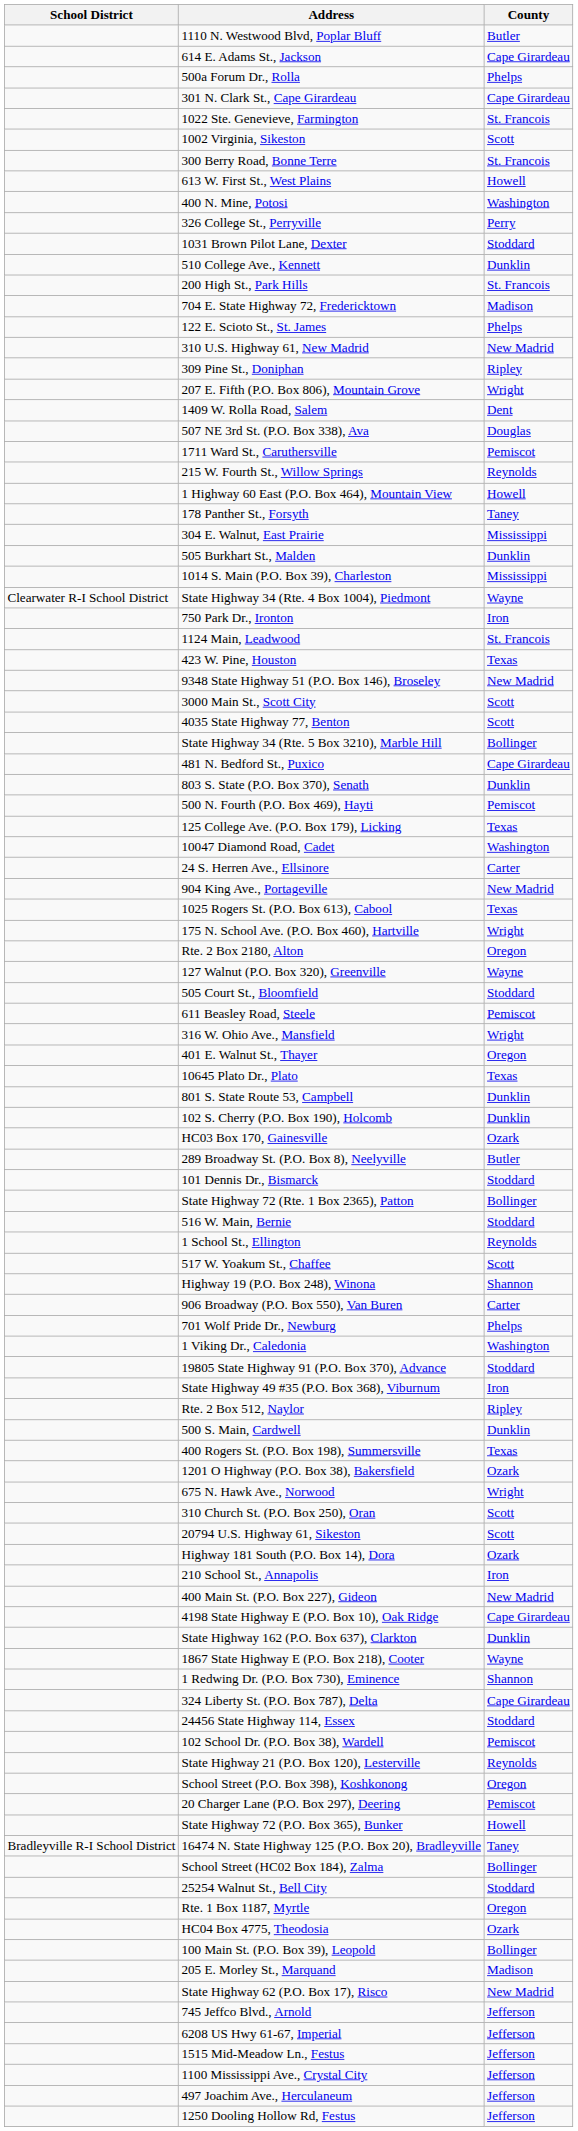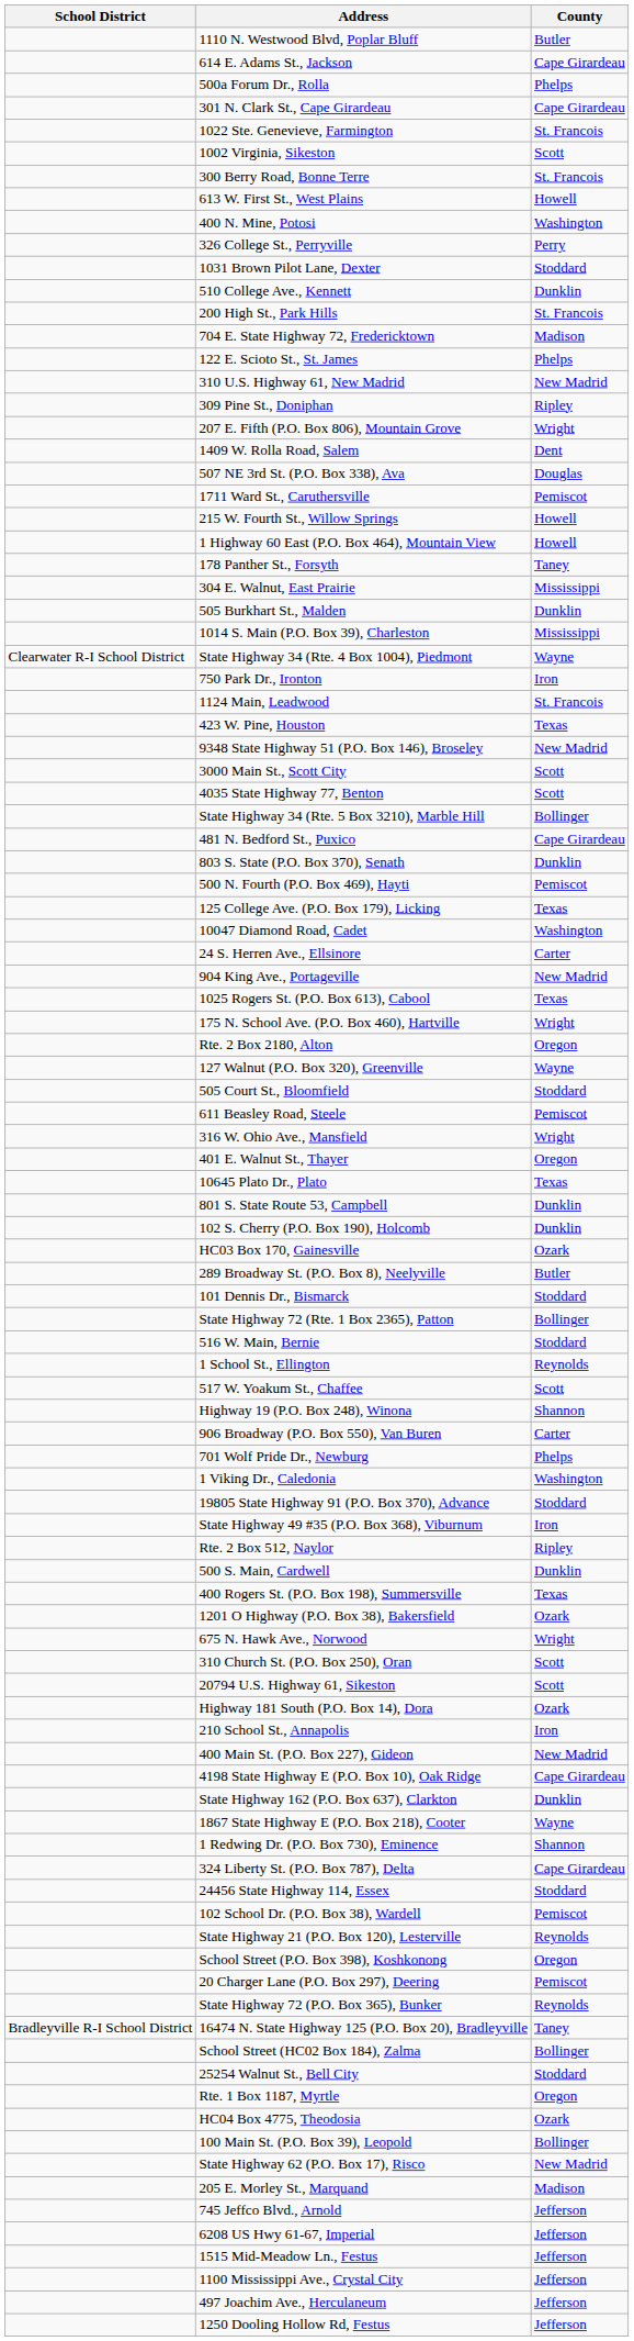 <table class="wikitable sortable">
 <tr>
 <th>School District</th>
 <th>Address</th>
 <th>County</th>
 </tr>
 <tr>
 <td></td>
 <td>1110 N. Westwood Blvd, <a href='#'>Poplar Bluff</a></td>
 <td><a href='#'>Butler</a></td>
 </tr>
 <tr>
 <td></td>
 <td>614 E. Adams St., <a href='#'>Jackson</a></td>
 <td><a href='#'>Cape Girardeau</a></td>
 </tr>
 <tr>
 <td></td>
 <td>500a Forum Dr., <a href='#'>Rolla</a></td>
 <td><a href='#'>Phelps</a></td>
 </tr>
 <tr>
 <td></td>
 <td>301 N. Clark St., <a href='#'>Cape Girardeau</a></td>
 <td><a href='#'>Cape Girardeau</a></td>
 </tr>
 <tr>
 <td></td>
 <td>1022 Ste. Genevieve, <a href='#'>Farmington</a></td>
 <td><a href='#'>St. Francois</a></td>
 </tr>
 <tr>
 <td></td>
 <td>1002 Virginia, <a href='#'>Sikeston</a></td>
 <td><a href='#'>Scott</a></td>
 </tr>
 <tr>
 <td></td>
 <td>300 Berry Road, <a href='#'>Bonne Terre</a></td>
 <td><a href='#'>St. Francois</a></td>
 </tr>
 <tr>
 <td></td>
 <td>613 W. First St., <a href='#'>West Plains</a></td>
 <td><a href='#'>Howell</a></td>
 </tr>
 <tr>
 <td></td>
 <td>400 N. Mine, <a href='#'>Potosi</a></td>
 <td><a href='#'>Washington</a></td>
 </tr>
 <tr>
 <td></td>
 <td>326 College St., <a href='#'>Perryville</a></td>
 <td><a href='#'>Perry</a></td>
 </tr>
 <tr>
 <td></td>
 <td>1031 Brown Pilot Lane, <a href='#'>Dexter</a></td>
 <td><a href='#'>Stoddard</a></td>
 </tr>
 <tr>
 <td></td>
 <td>510 College Ave., <a href='#'>Kennett</a></td>
 <td><a href='#'>Dunklin</a></td>
 </tr>
 <tr>
 <td></td>
 <td>200 High St., <a href='#'>Park Hills</a></td>
 <td><a href='#'>St. Francois</a></td>
 </tr>
 <tr>
 <td></td>
 <td>704 E. State Highway 72, <a href='#'>Fredericktown</a></td>
 <td><a href='#'>Madison</a></td>
 </tr>
 <tr>
 <td></td>
 <td>122 E. Scioto St., <a href='#'>St. James</a></td>
 <td><a href='#'>Phelps</a></td>
 </tr>
 <tr>
 <td></td>
 <td>310 U.S. Highway 61, <a href='#'>New Madrid</a></td>
 <td><a href='#'>New Madrid</a></td>
 </tr>
 <tr>
 <td></td>
 <td>309 Pine St., <a href='#'>Doniphan</a></td>
 <td><a href='#'>Ripley</a></td>
 </tr>
 <tr>
 <td></td>
 <td>207 E. Fifth (P.O. Box 806), <a href='#'>Mountain Grove</a></td>
 <td><a href='#'>Wright</a></td>
 </tr>
 <tr>
 <td></td>
 <td>1409 W. Rolla Road, <a href='#'>Salem</a></td>
 <td><a href='#'>Dent</a></td>
 </tr>
 <tr>
 <td></td>
 <td>507 NE 3rd St. (P.O. Box 338), <a href='#'>Ava</a></td>
 <td><a href='#'>Douglas</a></td>
 </tr>
 <tr>
 <td></td>
 <td>1711 Ward St., <a href='#'>Caruthersville</a></td>
 <td><a href='#'>Pemiscot</a></td>
 </tr>
 <tr>
 <td></td>
 <td>215 W. Fourth St., <a href='#'>Willow Springs</a></td>
-<td><a href='#'>Reynolds</a></td>
+<td><a href='#'>Howell</a></td>
 </tr>
 <tr>
 <td></td>
 <td>1 Highway 60 East (P.O. Box 464), <a href='#'>Mountain View</a></td>
 <td><a href='#'>Howell</a></td>
 </tr>
 <tr>
 <td></td>
 <td>178 Panther St., <a href='#'>Forsyth</a></td>
 <td><a href='#'>Taney</a></td>
 </tr>
 <tr>
 <td></td>
 <td>304 E. Walnut, <a href='#'>East Prairie</a></td>
 <td><a href='#'>Mississippi</a></td>
 </tr>
 <tr>
 <td></td>
 <td>505 Burkhart St., <a href='#'>Malden</a></td>
 <td><a href='#'>Dunklin</a></td>
 </tr>
 <tr>
 <td></td>
 <td>1014 S. Main (P.O. Box 39), <a href='#'>Charleston</a></td>
 <td><a href='#'>Mississippi</a></td>
 </tr>
 <tr>
 <td>Clearwater R-I School District</td>
 <td>State Highway 34 (Rte. 4 Box 1004), <a href='#'>Piedmont</a></td>
 <td><a href='#'>Wayne</a></td>
 </tr>
 <tr>
 <td></td>
 <td>750 Park Dr., <a href='#'>Ironton</a></td>
 <td><a href='#'>Iron</a></td>
 </tr>
 <tr>
 <td></td>
 <td>1124 Main, <a href='#'>Leadwood</a></td>
 <td><a href='#'>St. Francois</a></td>
 </tr>
 <tr>
 <td></td>
 <td>423 W. Pine, <a href='#'>Houston</a></td>
 <td><a href='#'>Texas</a></td>
 </tr>
 <tr>
 <td></td>
 <td>9348 State Highway 51 (P.O. Box 146), <a href='#'>Broseley</a></td>
 <td><a href='#'>New Madrid</a></td>
 </tr>
 <tr>
 <td></td>
 <td>3000 Main St., <a href='#'>Scott City</a></td>
 <td><a href='#'>Scott</a></td>
 </tr>
 <tr>
 <td></td>
 <td>4035 State Highway 77, <a href='#'>Benton</a></td>
 <td><a href='#'>Scott</a></td>
 </tr>
 <tr>
 <td></td>
 <td>State Highway 34 (Rte. 5 Box 3210), <a href='#'>Marble Hill</a></td>
 <td><a href='#'>Bollinger</a></td>
 </tr>
 <tr>
 <td></td>
 <td>481 N. Bedford St., <a href='#'>Puxico</a></td>
 <td><a href='#'>Cape Girardeau</a></td>
 </tr>
 <tr>
 <td></td>
 <td>803 S. State (P.O. Box 370), <a href='#'>Senath</a></td>
 <td><a href='#'>Dunklin</a></td>
 </tr>
 <tr>
 <td></td>
 <td>500 N. Fourth (P.O. Box 469), <a href='#'>Hayti</a></td>
 <td><a href='#'>Pemiscot</a></td>
 </tr>
 <tr>
 <td></td>
 <td>125 College Ave. (P.O. Box 179), <a href='#'>Licking</a></td>
 <td><a href='#'>Texas</a></td>
 </tr>
 <tr>
 <td></td>
 <td>10047 Diamond Road, <a href='#'>Cadet</a></td>
 <td><a href='#'>Washington</a></td>
 </tr>
 <tr>
 <td></td>
 <td>24 S. Herren Ave., <a href='#'>Ellsinore</a></td>
 <td><a href='#'>Carter</a></td>
 </tr>
 <tr>
 <td></td>
 <td>904 King Ave., <a href='#'>Portageville</a></td>
 <td><a href='#'>New Madrid</a></td>
 </tr>
 <tr>
 <td></td>
 <td>1025 Rogers St. (P.O. Box 613), <a href='#'>Cabool</a></td>
 <td><a href='#'>Texas</a></td>
 </tr>
 <tr>
 <td></td>
 <td>175 N. School Ave. (P.O. Box 460), <a href='#'>Hartville</a></td>
 <td><a href='#'>Wright</a></td>
 </tr>
 <tr>
 <td></td>
 <td>Rte. 2 Box 2180, <a href='#'>Alton</a></td>
 <td><a href='#'>Oregon</a></td>
 </tr>
 <tr>
 <td></td>
 <td>127 Walnut (P.O. Box 320), <a href='#'>Greenville</a></td>
 <td><a href='#'>Wayne</a></td>
 </tr>
 <tr>
 <td></td>
 <td>505 Court St., <a href='#'>Bloomfield</a></td>
 <td><a href='#'>Stoddard</a></td>
 </tr>
 <tr>
 <td></td>
 <td>611 Beasley Road, <a href='#'>Steele</a></td>
 <td><a href='#'>Pemiscot</a></td>
 </tr>
 <tr>
 <td></td>
 <td>316 W. Ohio Ave., <a href='#'>Mansfield</a></td>
 <td><a href='#'>Wright</a></td>
 </tr>
 <tr>
 <td></td>
 <td>401 E. Walnut St., <a href='#'>Thayer</a></td>
 <td><a href='#'>Oregon</a></td>
 </tr>
 <tr>
 <td></td>
 <td>10645 Plato Dr., <a href='#'>Plato</a></td>
 <td><a href='#'>Texas</a></td>
 </tr>
 <tr>
 <td></td>
 <td>801 S. State Route 53, <a href='#'>Campbell</a></td>
 <td><a href='#'>Dunklin</a></td>
 </tr>
 <tr>
 <td></td>
 <td>102 S. Cherry (P.O. Box 190), <a href='#'>Holcomb</a></td>
 <td><a href='#'>Dunklin</a></td>
 </tr>
 <tr>
 <td></td>
 <td>HC03 Box 170, <a href='#'>Gainesville</a></td>
 <td><a href='#'>Ozark</a></td>
 </tr>
 <tr>
 <td></td>
 <td>289 Broadway St. (P.O. Box 8), <a href='#'>Neelyville</a></td>
 <td><a href='#'>Butler</a></td>
 </tr>
 <tr>
 <td></td>
 <td>101 Dennis Dr., <a href='#'>Bismarck</a></td>
 <td><a href='#'>Stoddard</a></td>
 </tr>
 <tr>
 <td></td>
 <td>State Highway 72 (Rte. 1 Box 2365), <a href='#'>Patton</a></td>
 <td><a href='#'>Bollinger</a></td>
 </tr>
 <tr>
 <td></td>
 <td>516 W. Main, <a href='#'>Bernie</a></td>
 <td><a href='#'>Stoddard</a></td>
 </tr>
 <tr>
 <td></td>
 <td>1 School St., <a href='#'>Ellington</a></td>
 <td><a href='#'>Reynolds</a></td>
 </tr>
 <tr>
 <td></td>
 <td>517 W. Yoakum St., <a href='#'>Chaffee</a></td>
 <td><a href='#'>Scott</a></td>
 </tr>
 <tr>
 <td></td>
 <td>Highway 19 (P.O. Box 248), <a href='#'>Winona</a></td>
 <td><a href='#'>Shannon</a></td>
 </tr>
 <tr>
 <td></td>
 <td>906 Broadway (P.O. Box 550), <a href='#'>Van Buren</a></td>
 <td><a href='#'>Carter</a></td>
 </tr>
 <tr>
 <td></td>
 <td>701 Wolf Pride Dr., <a href='#'>Newburg</a></td>
 <td><a href='#'>Phelps</a></td>
 </tr>
 <tr>
 <td></td>
 <td>1 Viking Dr., <a href='#'>Caledonia</a></td>
 <td><a href='#'>Washington</a></td>
 </tr>
 <tr>
 <td></td>
 <td>19805 State Highway 91 (P.O. Box 370), <a href='#'>Advance</a></td>
 <td><a href='#'>Stoddard</a></td>
 </tr>
 <tr>
 <td></td>
 <td>State Highway 49 #35 (P.O. Box 368), <a href='#'>Viburnum</a></td>
 <td><a href='#'>Iron</a></td>
 </tr>
 <tr>
 <td></td>
 <td>Rte. 2 Box 512, <a href='#'>Naylor</a></td>
 <td><a href='#'>Ripley</a></td>
 </tr>
 <tr>
 <td></td>
 <td>500 S. Main, <a href='#'>Cardwell</a></td>
 <td><a href='#'>Dunklin</a></td>
 </tr>
 <tr>
 <td></td>
 <td>400 Rogers St. (P.O. Box 198), <a href='#'>Summersville</a></td>
 <td><a href='#'>Texas</a></td>
 </tr>
 <tr>
 <td></td>
 <td>1201 O Highway (P.O. Box 38), <a href='#'>Bakersfield</a></td>
 <td><a href='#'>Ozark</a></td>
 </tr>
 <tr>
 <td></td>
 <td>675 N. Hawk Ave., <a href='#'>Norwood</a></td>
 <td><a href='#'>Wright</a></td>
 </tr>
 <tr>
 <td></td>
 <td>310 Church St. (P.O. Box 250), <a href='#'>Oran</a></td>
 <td><a href='#'>Scott</a></td>
 </tr>
 <tr>
 <td></td>
 <td>20794 U.S. Highway 61, <a href='#'>Sikeston</a></td>
 <td><a href='#'>Scott</a></td>
 </tr>
 <tr>
 <td></td>
 <td>Highway 181 South (P.O. Box 14), <a href='#'>Dora</a></td>
 <td><a href='#'>Ozark</a></td>
 </tr>
 <tr>
 <td></td>
 <td>210 School St., <a href='#'>Annapolis</a></td>
 <td><a href='#'>Iron</a></td>
 </tr>
 <tr>
 <td></td>
 <td>400 Main St. (P.O. Box 227), <a href='#'>Gideon</a></td>
 <td><a href='#'>New Madrid</a></td>
 </tr>
 <tr>
 <td></td>
 <td>4198 State Highway E (P.O. Box 10), <a href='#'>Oak Ridge</a></td>
 <td><a href='#'>Cape Girardeau</a></td>
 </tr>
 <tr>
 <td></td>
 <td>State Highway 162 (P.O. Box 637), <a href='#'>Clarkton</a></td>
 <td><a href='#'>Dunklin</a></td>
 </tr>
 <tr>
 <td></td>
 <td>1867 State Highway E (P.O. Box 218), <a href='#'>Cooter</a></td>
 <td><a href='#'>Wayne</a></td>
 </tr>
 <tr>
 <td></td>
 <td>1 Redwing Dr. (P.O. Box 730), <a href='#'>Eminence</a></td>
 <td><a href='#'>Shannon</a></td>
 </tr>
 <tr>
 <td></td>
 <td>324 Liberty St. (P.O. Box 787), <a href='#'>Delta</a></td>
 <td><a href='#'>Cape Girardeau</a></td>
 </tr>
 <tr>
 <td></td>
 <td>24456 State Highway 114, <a href='#'>Essex</a></td>
 <td><a href='#'>Stoddard</a></td>
 </tr>
 <tr>
 <td></td>
 <td>102 School Dr. (P.O. Box 38), <a href='#'>Wardell</a></td>
 <td><a href='#'>Pemiscot</a></td>
 </tr>
 <tr>
 <td></td>
 <td>State Highway 21 (P.O. Box 120), <a href='#'>Lesterville</a></td>
 <td><a href='#'>Reynolds</a></td>
 </tr>
 <tr>
 <td></td>
 <td>School Street (P.O. Box 398), <a href='#'>Koshkonong</a></td>
 <td><a href='#'>Oregon</a></td>
 </tr>
 <tr>
 <td></td>
 <td>20 Charger Lane (P.O. Box 297), <a href='#'>Deering</a></td>
 <td><a href='#'>Pemiscot</a></td>
 </tr>
 <tr>
 <td></td>
 <td>State Highway 72 (P.O. Box 365), <a href='#'>Bunker</a></td>
-<td><a href='#'>Howell</a></td>
+<td><a href='#'>Reynolds</a></td>
 </tr>
 <tr>
 <td>Bradleyville R-I School District</td>
 <td>16474 N. State Highway 125 (P.O. Box 20), <a href='#'>Bradleyville</a></td>
 <td><a href='#'>Taney</a></td>
 </tr>
 <tr>
 <td></td>
 <td>School Street (HC02 Box 184), <a href='#'>Zalma</a></td>
 <td><a href='#'>Bollinger</a></td>
 </tr>
 <tr>
 <td></td>
 <td>25254 Walnut St., <a href='#'>Bell City</a></td>
 <td><a href='#'>Stoddard</a></td>
 </tr>
 <tr>
 <td></td>
 <td>Rte. 1 Box 1187, <a href='#'>Myrtle</a></td>
 <td><a href='#'>Oregon</a></td>
 </tr>
 <tr>
 <td></td>
 <td>HC04 Box 4775, <a href='#'>Theodosia</a></td>
 <td><a href='#'>Ozark</a></td>
 </tr>
 <tr>
 <td></td>
 <td>100 Main St. (P.O. Box 39), <a href='#'>Leopold</a></td>
 <td><a href='#'>Bollinger</a></td>
 </tr>
 <tr>
 <td></td>
-<td>205 E. Morley St., <a href='#'>Marquand</a></td>
-<td><a href='#'>Madison</a></td>
+<td>State Highway 62 (P.O. Box 17), <a href='#'>Risco</a></td>
+<td><a href='#'>New Madrid</a></td>
 </tr>
 <tr>
 <td></td>
-<td>State Highway 62 (P.O. Box 17), <a href='#'>Risco</a></td>
-<td><a href='#'>New Madrid</a></td>
+<td>205 E. Morley St., <a href='#'>Marquand</a></td>
+<td><a href='#'>Madison</a></td>
 </tr>
 <tr>
 <td></td>
 <td>745 Jeffco Blvd., <a href='#'>Arnold</a></td>
 <td><a href='#'>Jefferson</a></td>
 </tr>
 <tr>
 <td></td>
 <td>6208 US Hwy 61-67, <a href='#'>Imperial</a></td>
 <td><a href='#'>Jefferson</a></td>
 </tr>
 <tr>
 <td></td>
 <td>1515 Mid-Meadow Ln., <a href='#'>Festus</a></td>
 <td><a href='#'>Jefferson</a></td>
 </tr>
 <tr>
 <td></td>
 <td>1100 Mississippi Ave., <a href='#'>Crystal City</a></td>
 <td><a href='#'>Jefferson</a></td>
 </tr>
 <tr>
 <td></td>
 <td>497 Joachim Ave., <a href='#'>Herculaneum</a></td>
 <td><a href='#'>Jefferson</a></td>
 </tr>
 <tr>
 <td></td>
 <td>1250 Dooling Hollow Rd, <a href='#'>Festus</a></td>
 <td><a href='#'>Jefferson</a></td>
 </tr>
 </table>
